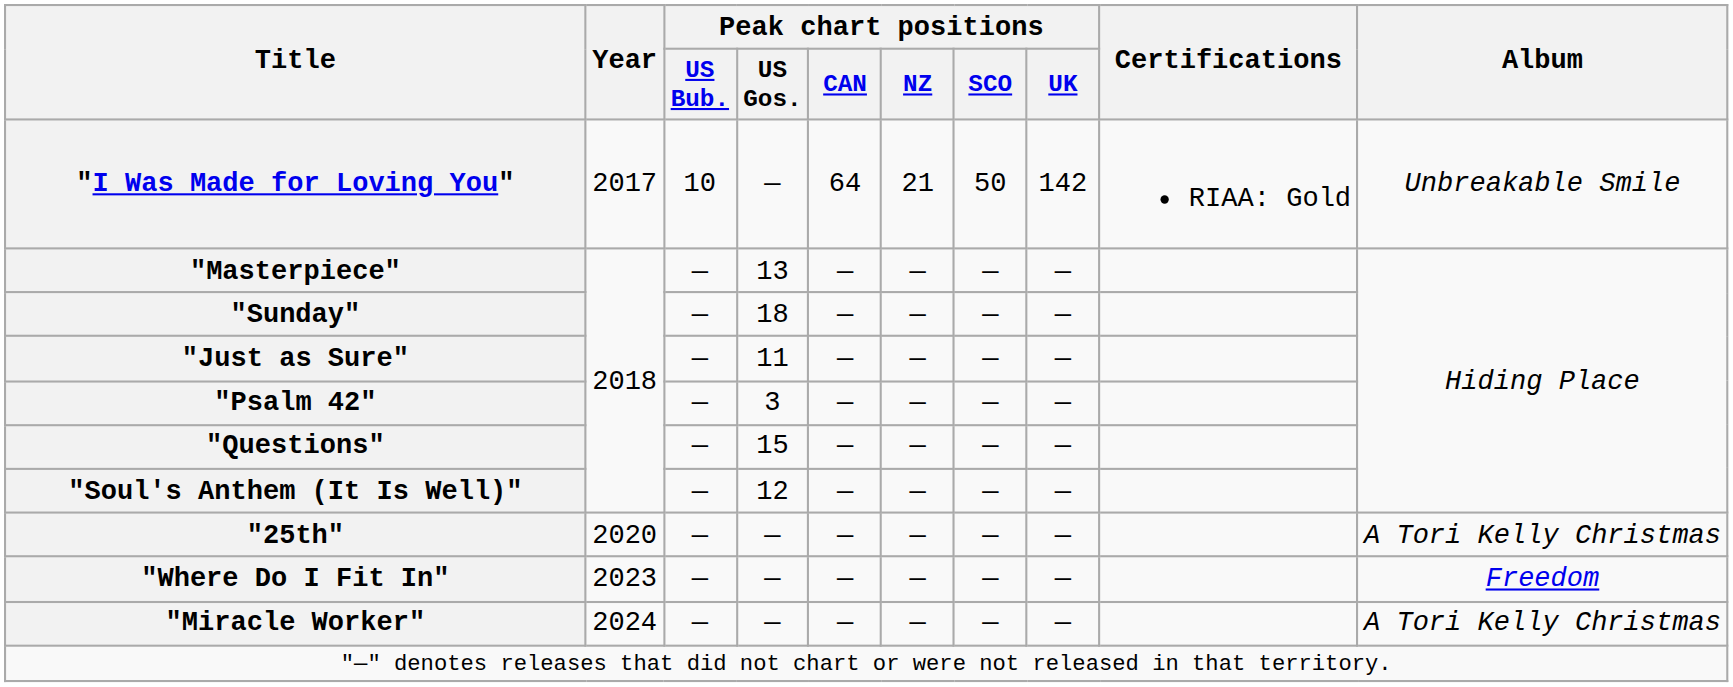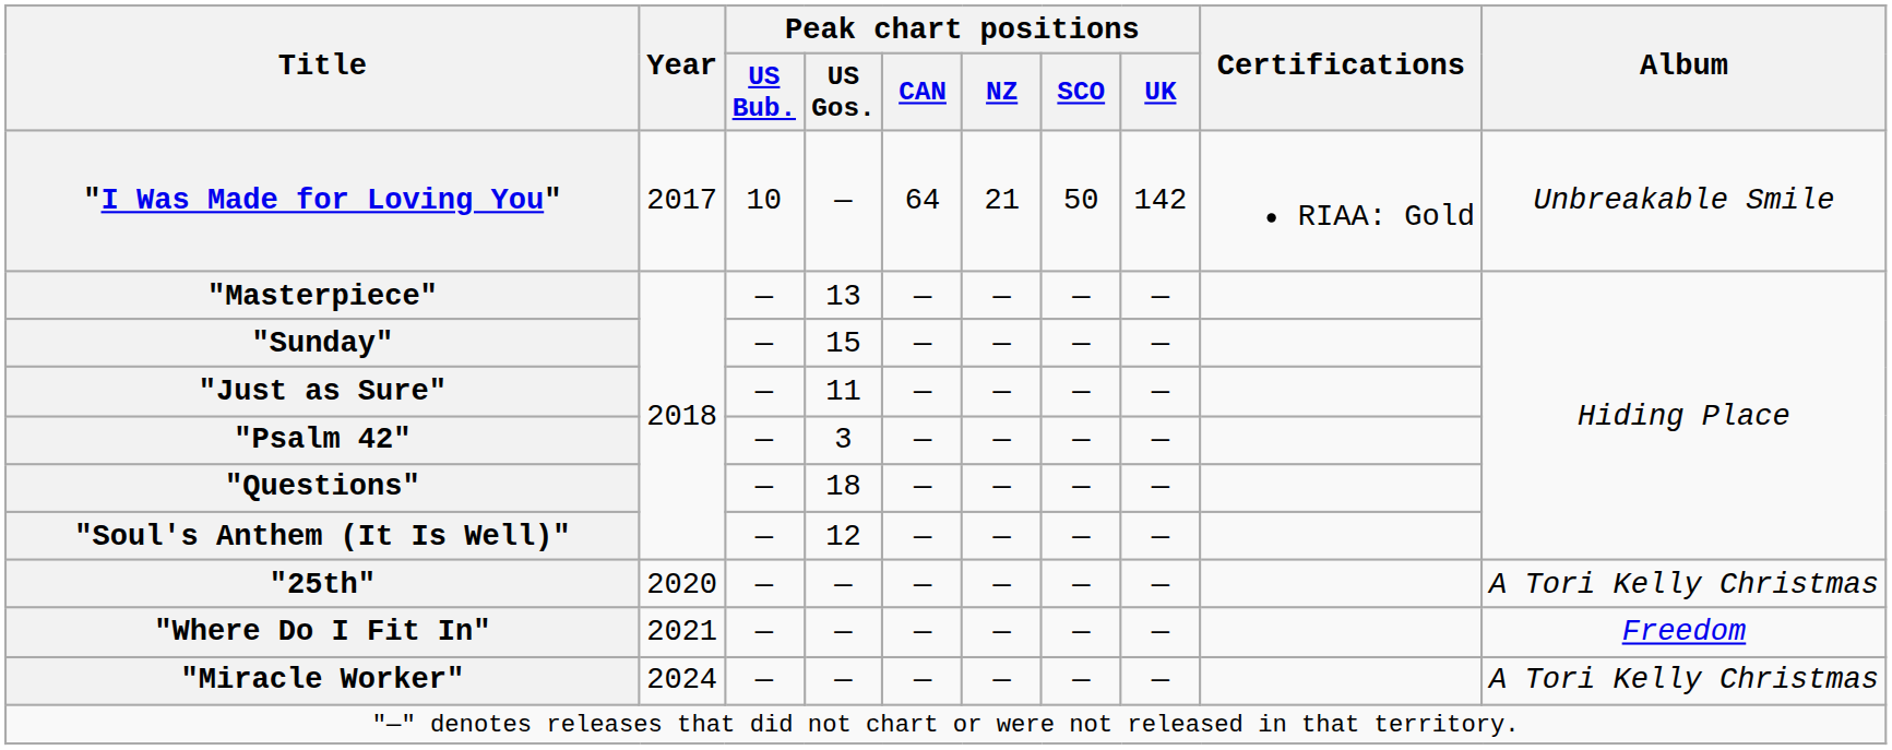 <table class="wikitable plainrowheaders" style="text-align:center;" border="1">
 <tr>
 <th scope="col" rowspan="2" style="width:21em;">Title</th>
 <th scope="col" rowspan="2">Year</th>
 <th scope="col" colspan="6">Peak chart positions</th>
 <th scope="col" rowspan="2">Certifications</th>
 <th scope="col" rowspan="2">Album</th>
 </tr>
 <tr>
 <th scope="col" style="width:2.5em;font-size:90%;"><a href='#'>US Bub.</a><br></th>
 <th scope="col" style="width:2.5em;font-size:90%;">US<br>Gos.<br></th>
 <th scope="col" style="width:2.5em;font-size:90%;"><a href='#'>CAN</a><br></th>
 <th scope="col" style="width:2.5em;font-size:90%;"><a href='#'>NZ</a><br></th>
 <th scope="col" style="width:2.5em;font-size:90%;"><a href='#'>SCO</a><br></th>
 <th scope="col" style="width:2.5em;font-size:90%;"><a href='#'>UK</a><br></th>
 </tr>
 <tr>
 <th scope="row">"<a href='#'>I Was Made for Loving You</a>"<br></th>
 <td>2017</td>
 <td>10</td>
 <td>—</td>
 <td>64</td>
 <td>21</td>
 <td>50</td>
 <td>142</td>
 <td><br><ul><li>RIAA: Gold</li></ul></td>
 <td><em>Unbreakable Smile</em></td>
 </tr>
 <tr>
 <th scope="row">"Masterpiece"<br></th>
 <td rowspan="6">2018</td>
 <td>—</td>
 <td>13</td>
 <td>—</td>
 <td>—</td>
 <td>—</td>
 <td>—</td>
 <td></td>
 <td rowspan="6"><em>Hiding Place</em></td>
 </tr>
 <tr>
 <th scope="row">"Sunday"</th>
 <td>—</td>
-<td>18</td>
+<td>15</td>
 <td>—</td>
 <td>—</td>
 <td>—</td>
 <td>—</td>
 <td></td>
 </tr>
 <tr>
 <th scope="row">"Just as Sure"<br></th>
 <td>—</td>
 <td>11</td>
 <td>—</td>
 <td>—</td>
 <td>—</td>
 <td>—</td>
 <td></td>
 </tr>
 <tr>
 <th scope="row">"Psalm 42"</th>
 <td>—</td>
 <td>3</td>
 <td>—</td>
 <td>—</td>
 <td>—</td>
 <td>—</td>
 <td></td>
 </tr>
 <tr>
 <th scope="row">"Questions"</th>
 <td>—</td>
-<td>15</td>
+<td>18</td>
 <td>—</td>
 <td>—</td>
 <td>—</td>
 <td>—</td>
 <td></td>
 </tr>
 <tr>
 <th scope="row">"Soul's Anthem (It Is Well)"</th>
 <td>—</td>
 <td>12</td>
 <td>—</td>
 <td>—</td>
 <td>—</td>
 <td>—</td>
 <td></td>
 </tr>
 <tr>
 <th scope="row">"25th"</th>
 <td>2020</td>
 <td>—</td>
 <td>—</td>
 <td>—</td>
 <td>—</td>
 <td>—</td>
 <td>—</td>
 <td></td>
 <td><em>A Tori Kelly Christmas</em></td>
 </tr>
 <tr>
 <th scope="row">"Where Do I Fit In"<br></th>
-<td>2023</td>
+<td>2021</td>
 <td>—</td>
 <td>—</td>
 <td>—</td>
 <td>—</td>
 <td>—</td>
 <td>—</td>
 <td></td>
 <td><em><a href='#'>Freedom</a></em></td>
 </tr>
 <tr>
 <th scope="row">"Miracle Worker"<br></th>
 <td>2024</td>
 <td>—</td>
 <td>—</td>
 <td>—</td>
 <td>—</td>
 <td>—</td>
 <td>—</td>
 <td></td>
 <td><em>A Tori Kelly Christmas</em></td>
 </tr>
 <tr>
 <td colspan="10" style="font-size:8pt">"—" denotes releases that did not chart or were not released in that territory.</td>
 </tr>
 </table>
